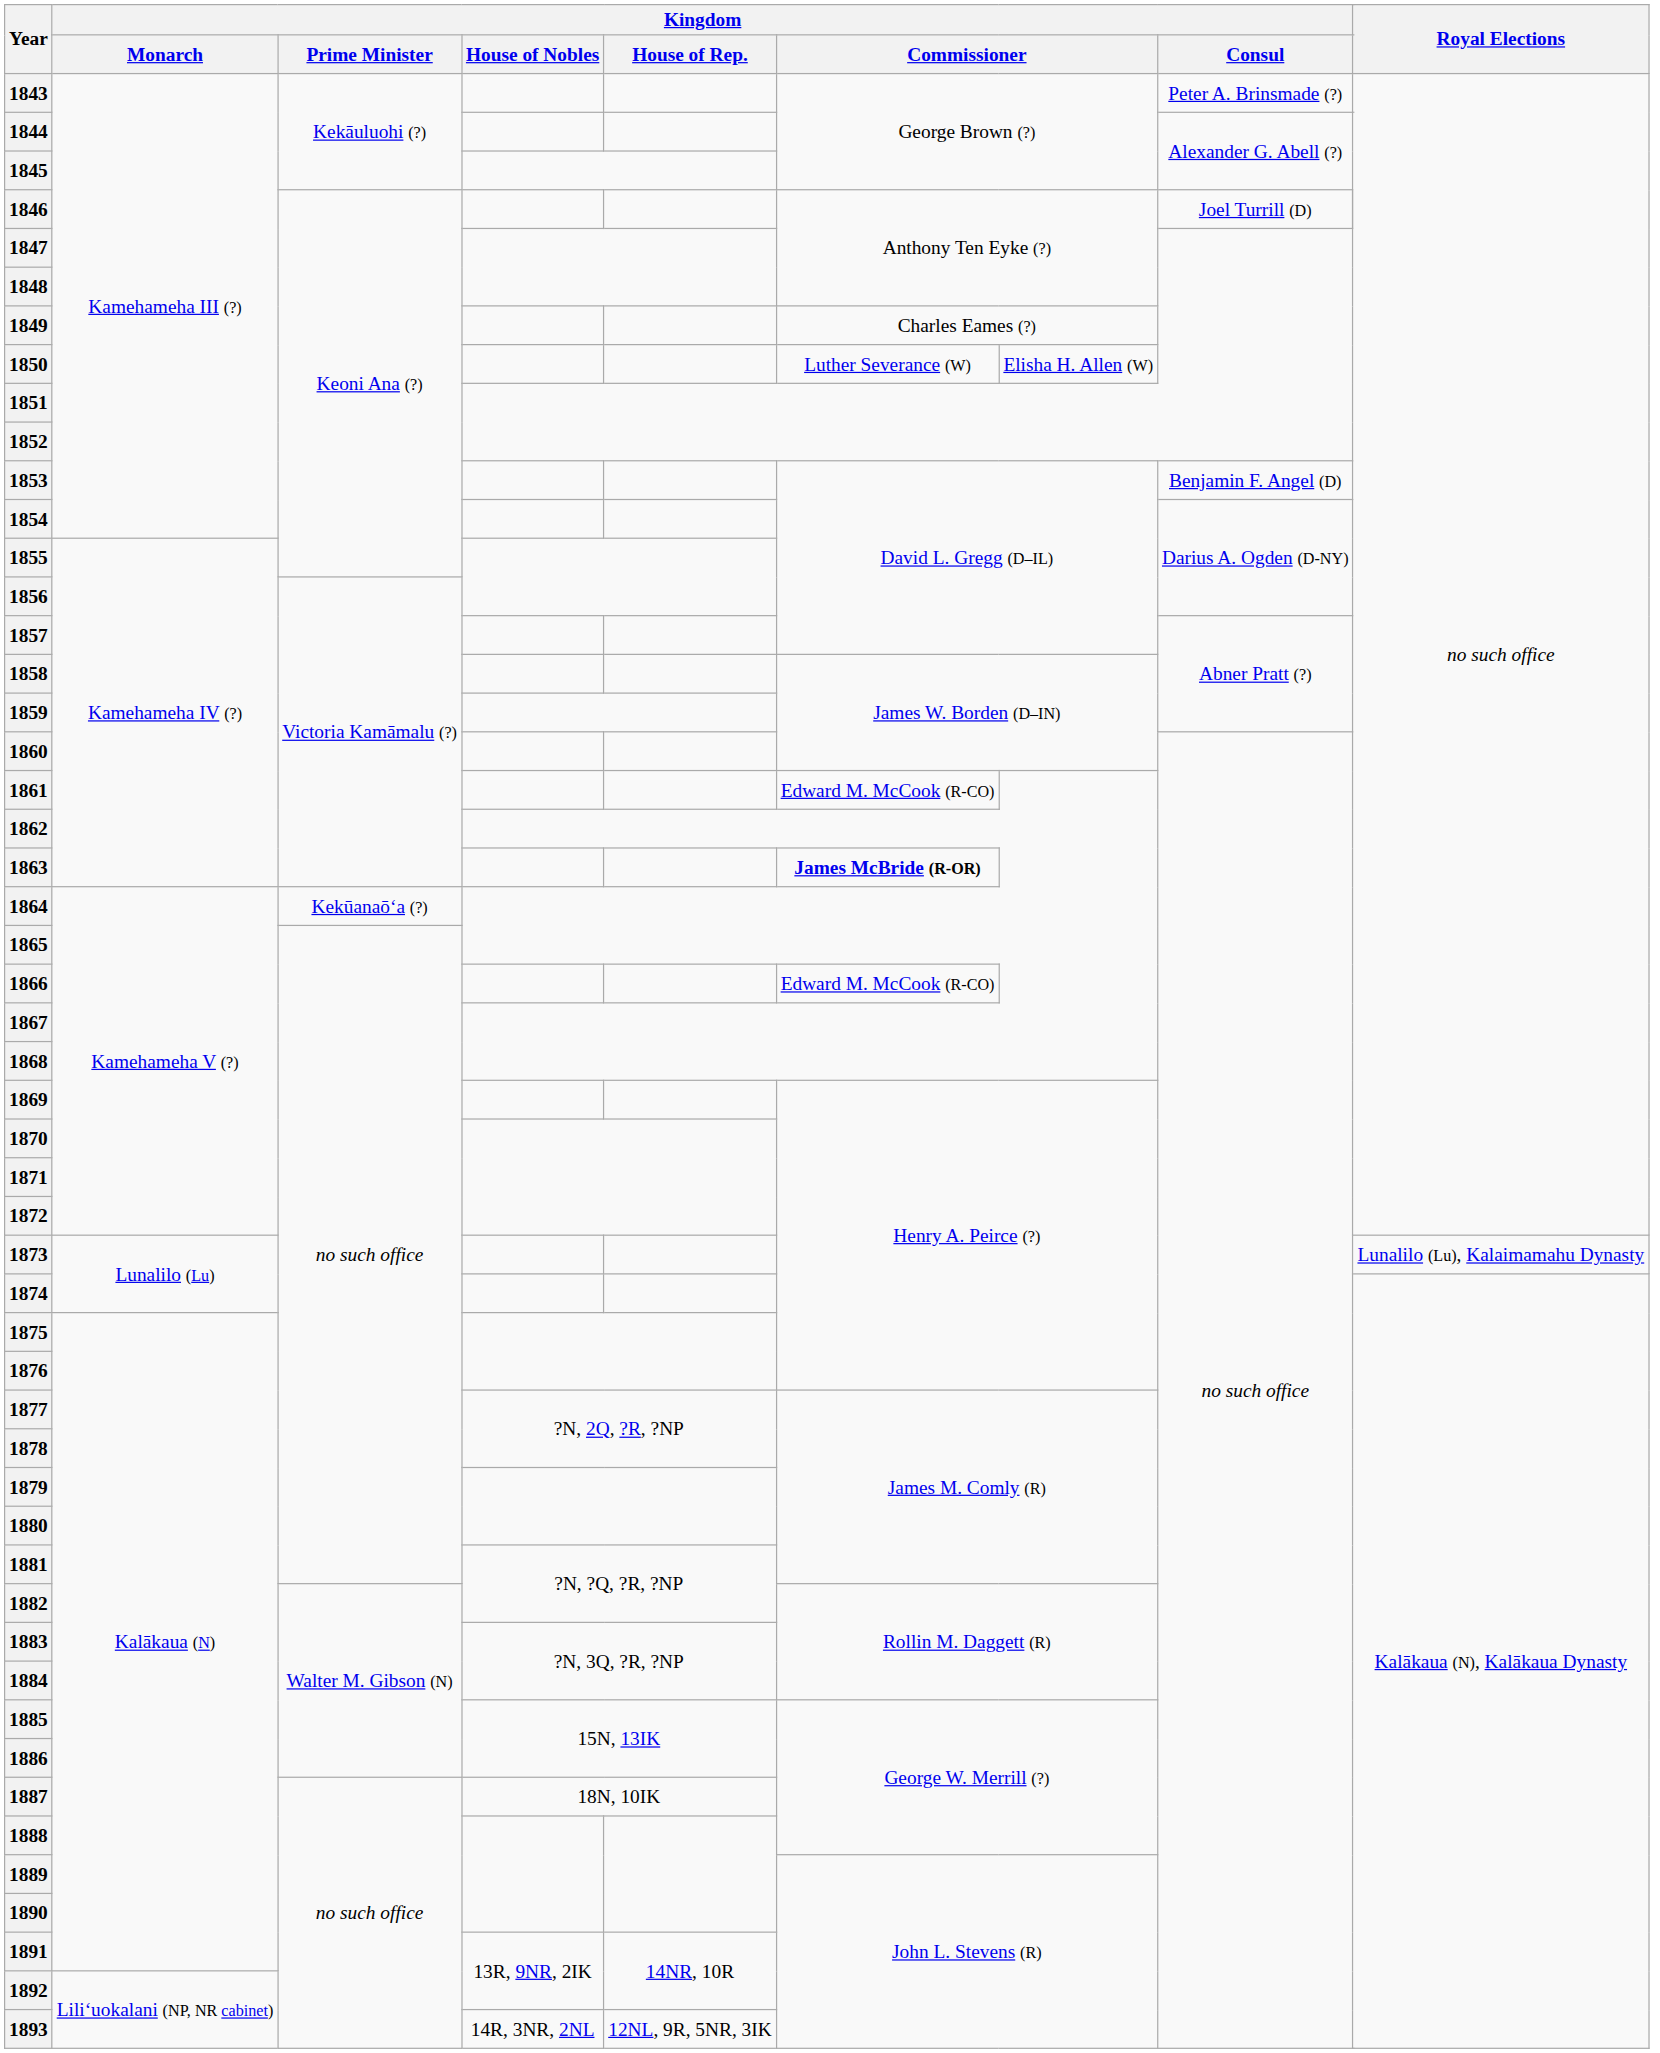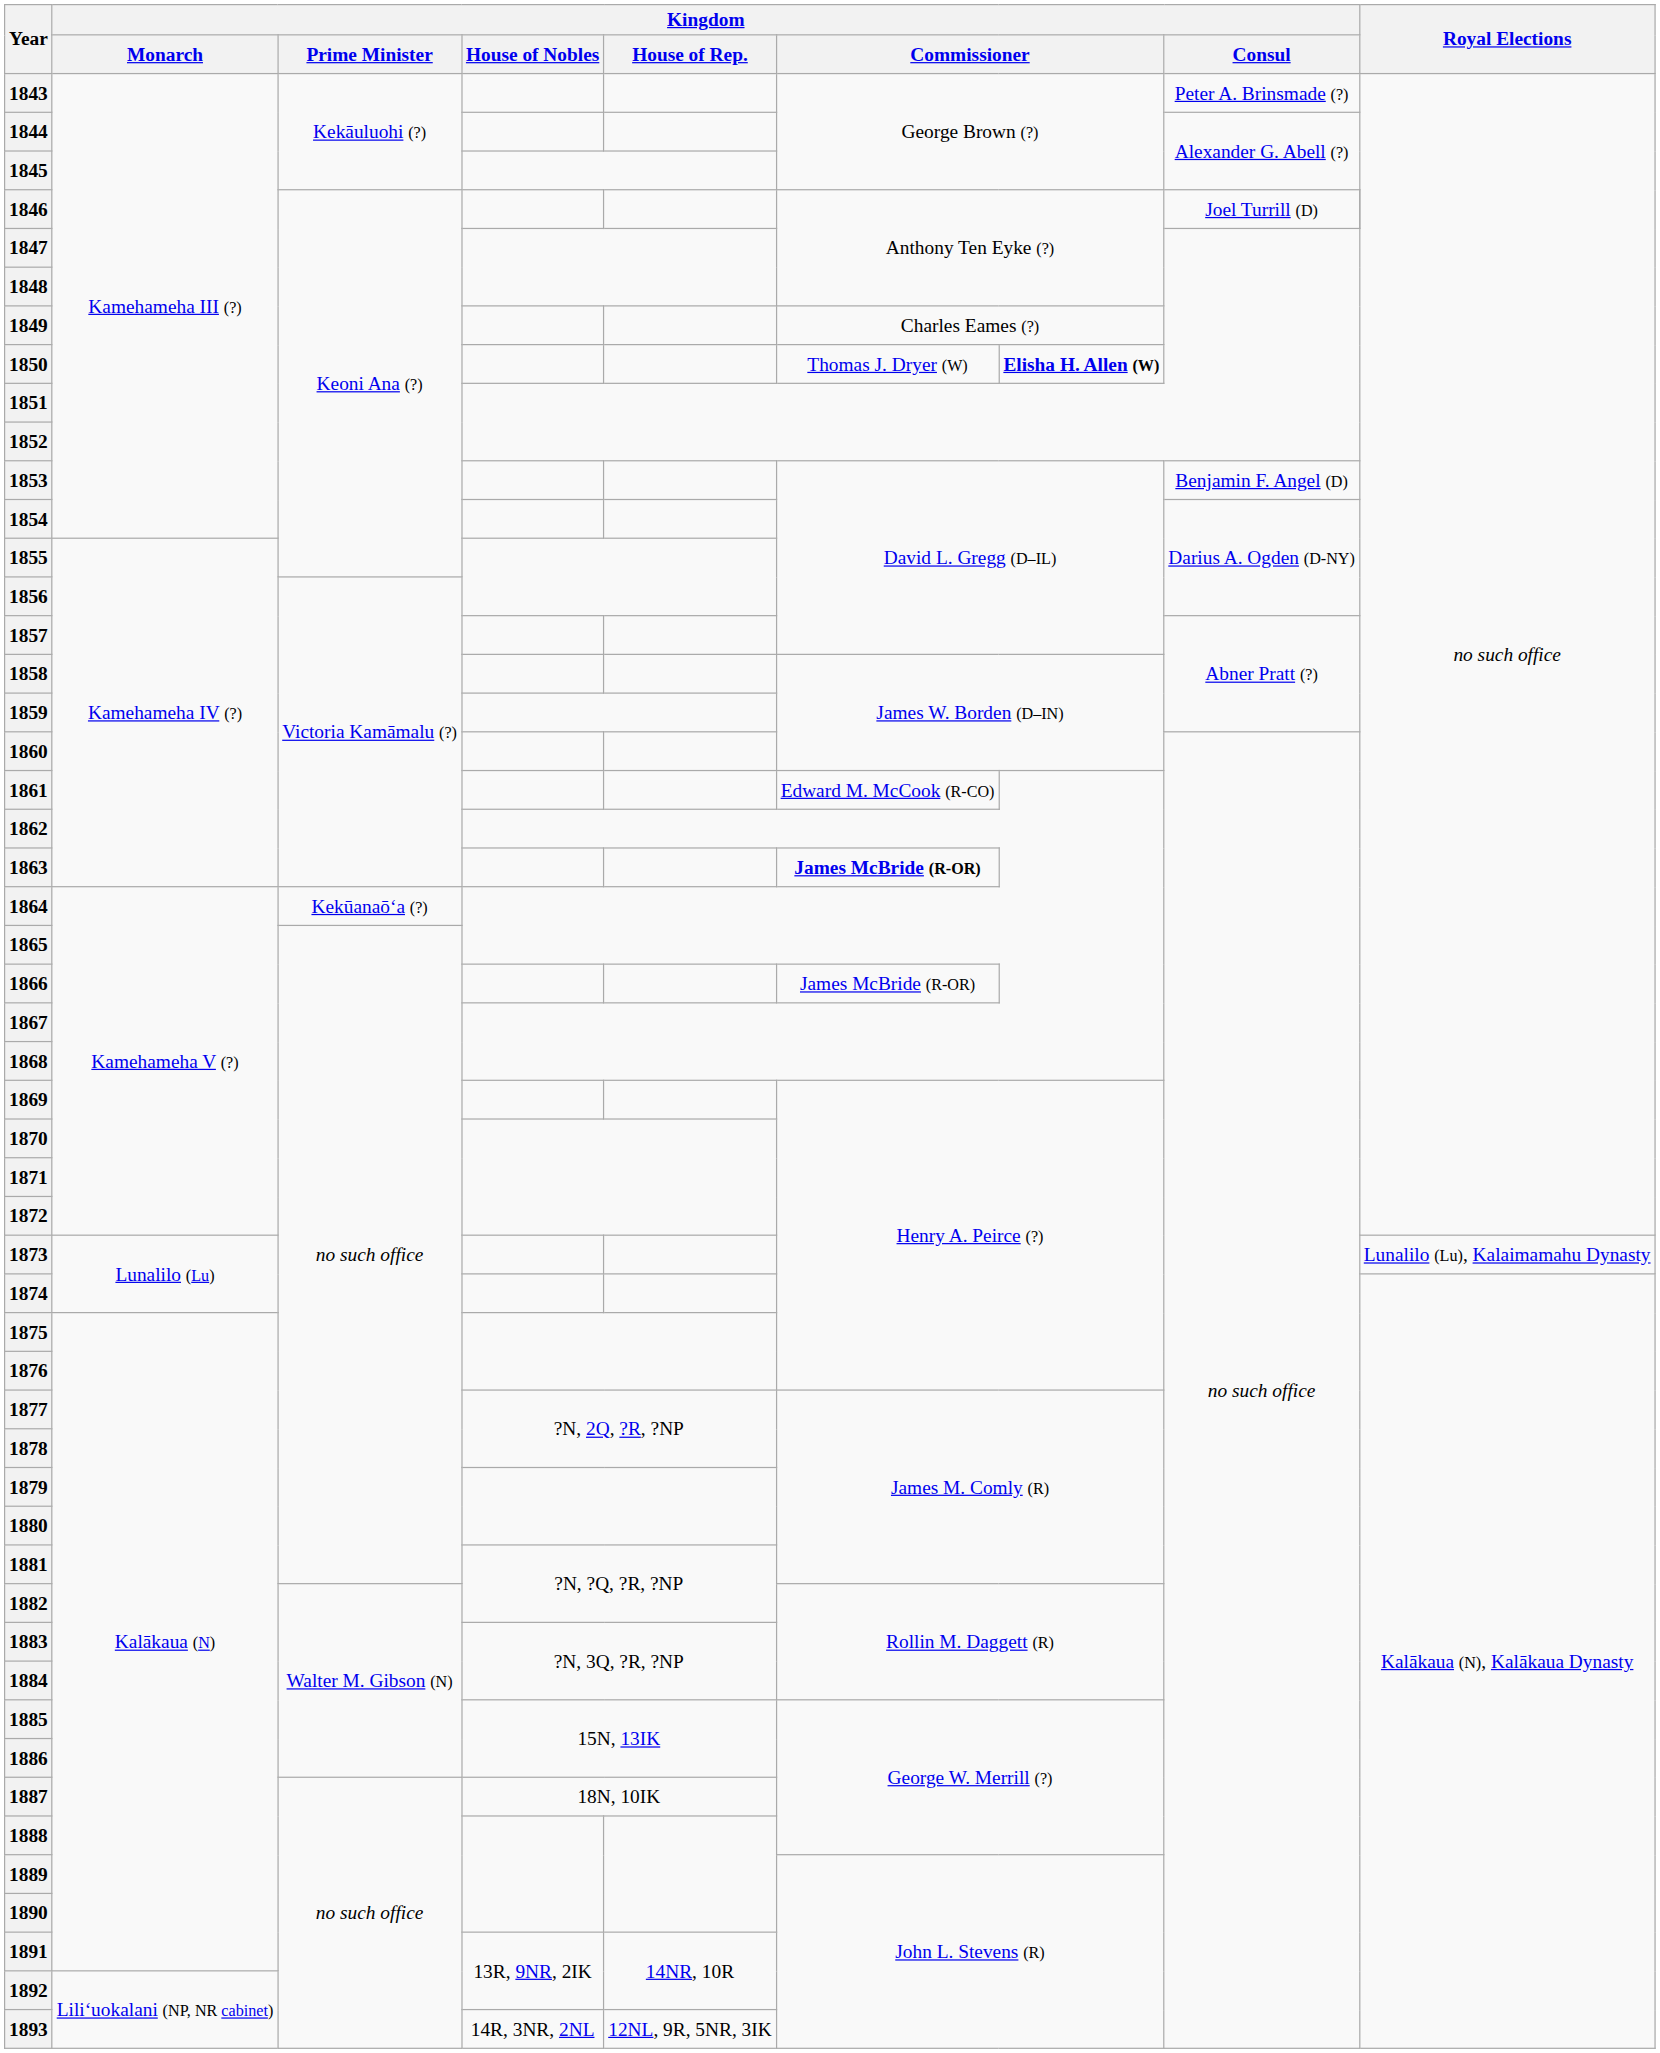 <table class="wikitable sortable sticky-header-multi" style="text-align:center">
 <tr>
 <th rowspan=2 class=unsortable>Year</th>
 <th colspan=8><a href='#'>Kingdom</a></th>
 <th rowspan=2 class=unsortable><a href='#'>Royal Elections</a></th>
 </tr>
 <tr style="height:2em">
 <th class=unsortable><a href='#'>Monarch</a></th>
 <th class=unsortable><a href='#'>Prime Minister</a></th>
 <th class=unsortable><a href='#'>House of Nobles</a></th>
 <th class=unsortable><a href='#'>House of Rep.</a></th>
 <th colspan=2 class=unsortable><a href='#'>Commissioner</a></th>
 <th colspan=2 class=unsortable><a href='#'>Consul</a></th>
 </tr>
 <tr style="height:2em">
 <th>1843</th>
 <td rowspan=12><a href='#'>Kamehameha III</a> <small>(?)</small></td>
 <td rowspan=3><a href='#'>Kekāuluohi</a> <small>(?)</small></td>
 <td></td>
 <td></td>
 <td rowspan=3 colspan=2>George Brown <small>(?)</small></td>
 <td colspan=2><a href='#'>Peter A. Brinsmade</a> <small>(?)</small></td>
 <td colspan=2 rowspan=30><em>no such office</em></td>
 </tr>
 <tr style="height:2em">
 <th>1844</th>
 <td></td>
 <td></td>
 <td rowspan=2 colspan=2><a href='#'>Alexander G. Abell</a> <small>(?)</small></td>
 </tr>
 <tr style="height:2em">
 <th>1845</th>
 </tr>
 <tr style="height:2em">
 <th>1846</th>
 <td rowspan=10><a href='#'>Keoni Ana</a> <small>(?)</small></td>
 <td></td>
 <td></td>
 <td rowspan=3 colspan=2>Anthony Ten Eyke <small>(?)</small></td>
 <td><a href='#'>Joel Turrill</a> <small>(D)</small></td>
 </tr>
 <tr style="height:2em">
 <th>1847</th>
 </tr>
 <tr style="height:2em">
 <th>1848</th>
 </tr>
 <tr style="height:2em">
 <th>1849</th>
 <td></td>
 <td></td>
 <td rowspan=1 colspan=2>Charles Eames <small>(?)</small></td>
 </tr>
 <tr style="height:2em">
 <th>1850</th>
 <td></td>
 <td></td>
-<td><a href='#'>Luther Severance</a> <small>(W)</small></td>
-<td><a href='#'>Elisha H. Allen</a> <small>(W)</small></td>
+<td><a href='#'>Thomas J. Dryer</a> <small>(W)</small></td>
+<td><strong><a href='#'>Elisha H. Allen</a> <small>(W)</small></strong></td>
 </tr>
 <tr style="height:2em">
 <th>1851</th>
 </tr>
 <tr style="height:2em">
 <th>1852</th>
 </tr>
 <tr style="height:2em">
 <th>1853</th>
 <td></td>
 <td></td>
 <td rowspan=5 colspan=2 ><a href='#'>David L. Gregg</a> <small>(D–IL)</small></td>
 <td rowspan=1 colspan=2 ><a href='#'>Benjamin F. Angel</a> <small>(D)</small></td>
 </tr>
 <tr style="height:2em">
 <th>1854</th>
 <td></td>
 <td></td>
 <td rowspan=3 colspan=2 ><a href='#'>Darius A. Ogden</a> <small>(D-NY)</small></td>
 </tr>
 <tr style="height:2em">
 <th>1855</th>
 <td rowspan=9><a href='#'>Kamehameha IV</a> <small>(?)</small></td>
 </tr>
 <tr style="height:2em">
 <th>1856</th>
 <td rowspan=8><a href='#'>Victoria Kamāmalu</a> <small>(?)</small></td>
 </tr>
 <tr style="height:2em">
 <th>1857</th>
 <td></td>
 <td></td>
 <td rowspan=3 colspan=2><a href='#'>Abner Pratt</a> <small>(?)</small></td>
 </tr>
 <tr style="height:2em">
 <th>1858</th>
 <td></td>
 <td></td>
 <td rowspan=3 colspan=2 ><a href='#'>James W. Borden</a> <small>(D–IN)</small></td>
 </tr>
 <tr style="height:2em">
 <th>1859</th>
 </tr>
 <tr style="height:2em">
 <th>1860</th>
 <td></td>
 <td></td>
 <td rowspan=34 colspan=2><em>no such office</em></td>
 </tr>
 <tr style="height:2em">
 <th>1861</th>
 <td></td>
 <td></td>
 <td><a href='#'>Edward M. McCook</a> <small>(R-CO)</small></td>
 </tr>
 <tr style="height:2em">
 <th>1862</th>
 </tr>
 <tr style="height:2em">
 <th>1863</th>
 <td></td>
 <td></td>
 <td><strong><a href='#'>James McBride</a> <small>(R-OR)</small></strong></td>
 </tr>
 <tr style="height:2em">
 <th>1864</th>
 <td rowspan=9><a href='#'>Kamehameha V</a> <small>(?)</small></td>
 <td><a href='#'>Kekūanaōʻa</a> <small>(?)</small></td>
 </tr>
 <tr style="height:2em">
 <th>1865</th>
 <td rowspan=17><em>no such office</em></td>
 </tr>
 <tr style="height:2em">
 <th>1866</th>
 <td></td>
 <td></td>
-<td><a href='#'>Edward M. McCook</a> <small>(R-CO)</small></td>
+<td><a href='#'>James McBride</a> <small>(R-OR)</small></td>
 </tr>
 <tr style="height:2em">
 <th>1867</th>
 </tr>
 <tr style="height:2em">
 <th>1868</th>
 </tr>
 <tr style="height:2em">
 <th>1869</th>
 <td></td>
 <td></td>
 <td rowspan=8 colspan=2><a href='#'>Henry A. Peirce</a> <small>(?)</small></td>
 </tr>
 <tr style="height:2em">
 <th>1870</th>
 </tr>
 <tr style="height:2em">
 <th>1871</th>
 </tr>
 <tr style="height:2em">
 <th>1872</th>
 </tr>
 <tr style="height:2em">
 <th>1873</th>
 <td rowspan=2 ><a href='#'>Lunalilo</a> <small>(<a href='#'>Lu</a>)</small></td>
 <td></td>
 <td></td>
 <td><a href='#'>Lunalilo</a> <small>(Lu)</small>, <a href='#'>Kalaimamahu Dynasty</a></td>
 </tr>
 <tr style="height:2em">
 <th>1874</th>
 <td></td>
 <td></td>
 <td rowspan=20 ><a href='#'>Kalākaua</a> <small>(N)</small>, <a href='#'>Kalākaua Dynasty</a></td>
 </tr>
 <tr style="height:2em">
 <th>1875</th>
 <td rowspan=17 ><a href='#'>Kalākaua</a> <small>(<a href='#'>N</a>)</small></td>
 <td colspan=2 rowspan=2></td>
 </tr>
 <tr style="height:2em">
 <th>1876</th>
 </tr>
 <tr style="height:2em">
 <th>1877</th>
 <td colspan=2 rowspan=2>?N, <a href='#'>2Q</a>, <a href='#'>?R</a>, ?NP<br></td>
 <td colspan=2 rowspan=5 ><a href='#'>James M. Comly</a> <small>(R)</small></td>
 </tr>
 <tr style="height:2em">
 <th>1878</th>
 </tr>
 <tr style="height:2em">
 <th>1879</th>
 <td colspan=2 rowspan=2></td>
 </tr>
 <tr style="height:2em">
 <th>1880</th>
 </tr>
 <tr style="height:2em">
 <th>1881</th>
 <td colspan=2 rowspan=2>?N, ?Q, ?R, ?NP<br></td>
 </tr>
 <tr style="height:2em">
 <th>1882</th>
 <td rowspan=5 ><a href='#'>Walter M. Gibson</a> <small>(N)</small></td>
 <td colspan=2 rowspan=3 ><a href='#'>Rollin M. Daggett</a> <small>(R)</small></td>
 </tr>
 <tr style="height:2em">
 <th>1883</th>
 <td colspan=2 rowspan=2>?N, 3Q, ?R, ?NP<br></td>
 </tr>
 <tr style="height:2em">
 <th>1884</th>
 </tr>
 <tr style="height:2em">
 <th>1885</th>
 <td colspan=2 rowspan=2 >15N, <a href='#'>13IK</a></td>
 <td colspan=2 rowspan=4><a href='#'>George W. Merrill</a> <small>(?)</small></td>
 </tr>
 <tr style="height:2em">
 <th>1886</th>
 </tr>
 <tr style="height:2em">
 <th>1887</th>
 <td rowspan=7><em>no such office</em></td>
 <td colspan=2 >18N, 10IK</td>
 </tr>
 <tr style="height:2em">
 <th>1888</th>
 <td rowspan=3 ></td>
 <td rowspan=3 ></td>
 </tr>
 <tr style="height:2em">
 <th>1889</th>
 <td colspan=2 rowspan=5 ><a href='#'>John L. Stevens</a> <small>(R)</small></td>
 </tr>
 <tr style="height:2em">
 <th>1890</th>
 </tr>
 <tr style="height:2em">
 <th>1891</th>
 <td rowspan=2 >13R, <a href='#'>9NR</a>, 2IK</td>
 <td rowspan=2 ><a href='#'>14NR</a>, 10R</td>
 </tr>
 <tr style="height:2em">
 <th>1892</th>
 <td rowspan=2 ><a href='#'>Liliʻuokalani</a> <small>(NP, NR <a href='#'>cabinet</a>)</small></td>
 </tr>
 <tr style="height:2em">
 <th>1893</th>
 <td>14R, 3NR, <a href='#'>2NL</a></td>
 <td><a href='#'>12NL</a>, 9R, 5NR, 3IK</td>
 </tr>
 </table>
